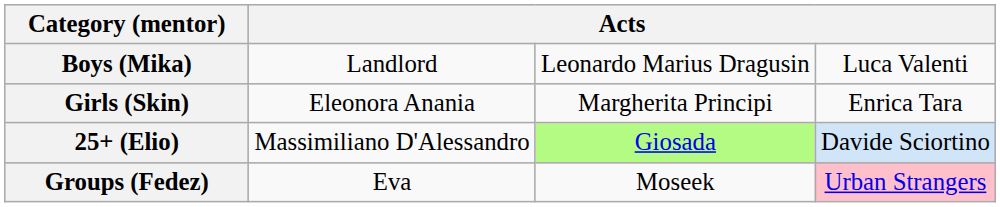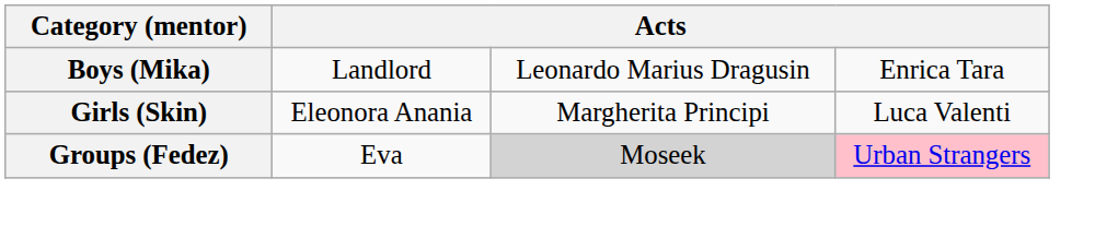 <table class="wikitable" style="text-align:center">
 <tr>
 <th spope="col" width="150">Category (mentor)</th>
 <th scope="col" colspan="3" width="450">Acts</th>
 </tr>
 <tr>
 <th scope="row">Boys (Mika)</th>
 <td>Landlord</td>
 <td>Leonardo Marius Dragusin</td>
-<td>Luca Valenti</td>
+<td>Enrica Tara</td>
 </tr>
 <tr>
 <th scope="col">Girls (Skin)</th>
 <td>Eleonora Anania</td>
 <td>Margherita Principi</td>
-<td>Enrica Tara</td>
-</tr>
-<tr>
-<th scope="col">25+ (Elio)</th>
-<td>Massimiliano D'Alessandro</td>
-<td style="background:#B4FB84;"><a href='#'>Giosada</a></td>
-<td style="background:#D1E5F8;">Davide Sciortino</td>
+<td>Luca Valenti</td>
 </tr>
 <tr>
 <th scope="col">Groups (Fedez)</th>
 <td>Eva</td>
-<td>Moseek</td>
+<td style="background: lightgrey;">Moseek</td>
 <td style="background:pink;"><a href='#'>Urban Strangers</a></td>
 </tr>
 </table>
